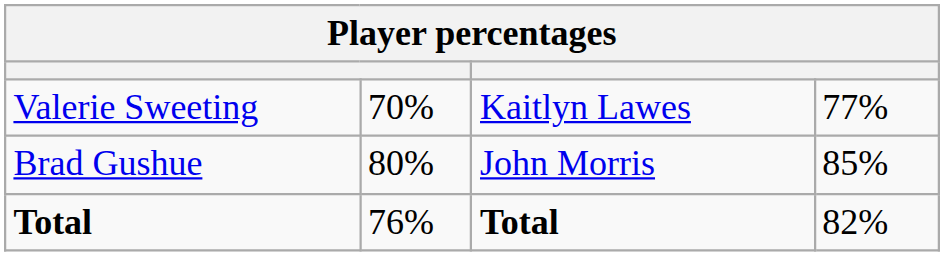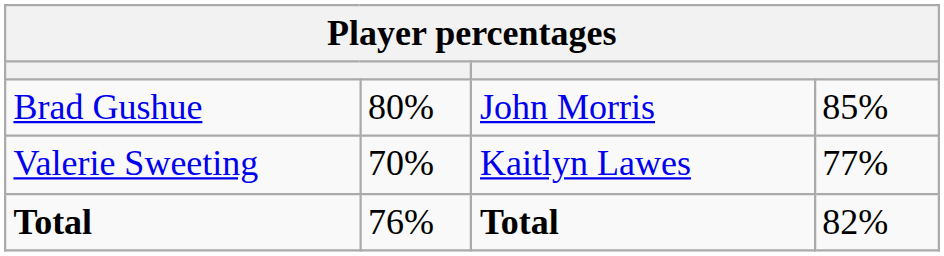 <table class="wikitable">
 <tr>
 <th colspan=4 width=400>Player percentages</th>
 </tr>
 <tr>
 <th colspan=2 width=200 style="white-space:nowrap;"> </th>
 <th colspan=2 width=200 style="white-space:nowrap;"> </th>
 </tr>
 <tr>
+<td><a href='#'>Brad Gushue</a></td>
+<td>80%</td>
+<td><a href='#'>John Morris</a></td>
+<td>85%</td>
+</tr>
+<tr>
 <td><a href='#'>Valerie Sweeting</a></td>
 <td>70%</td>
 <td><a href='#'>Kaitlyn Lawes</a></td>
 <td>77%</td>
-</tr>
-<tr>
-<td><a href='#'>Brad Gushue</a></td>
-<td>80%</td>
-<td><a href='#'>John Morris</a></td>
-<td>85%</td>
 </tr>
 <tr>
 <td><strong>Total</strong></td>
 <td>76%</td>
 <td><strong>Total</strong></td>
 <td>82%</td>
 </tr>
 </table>
